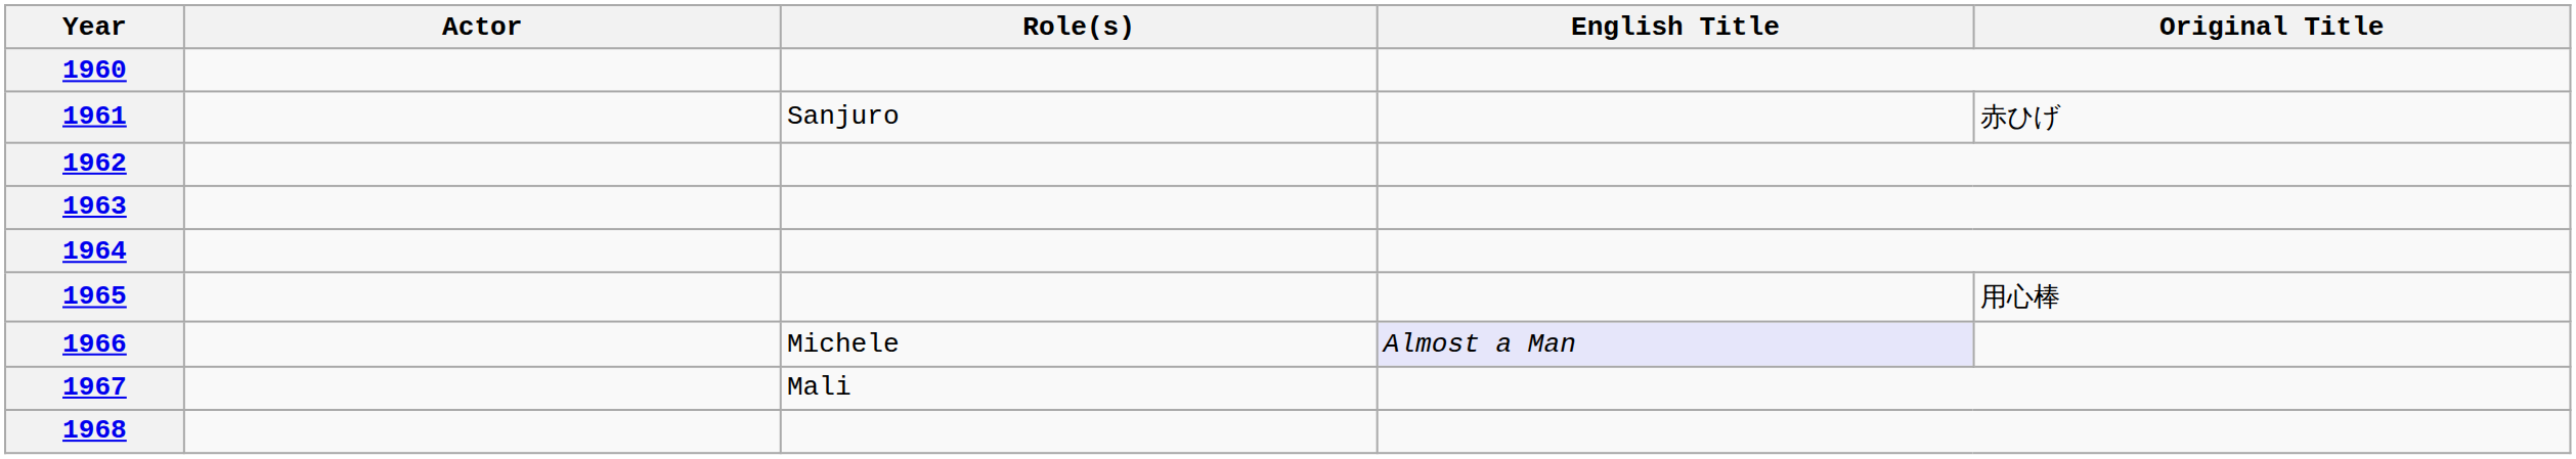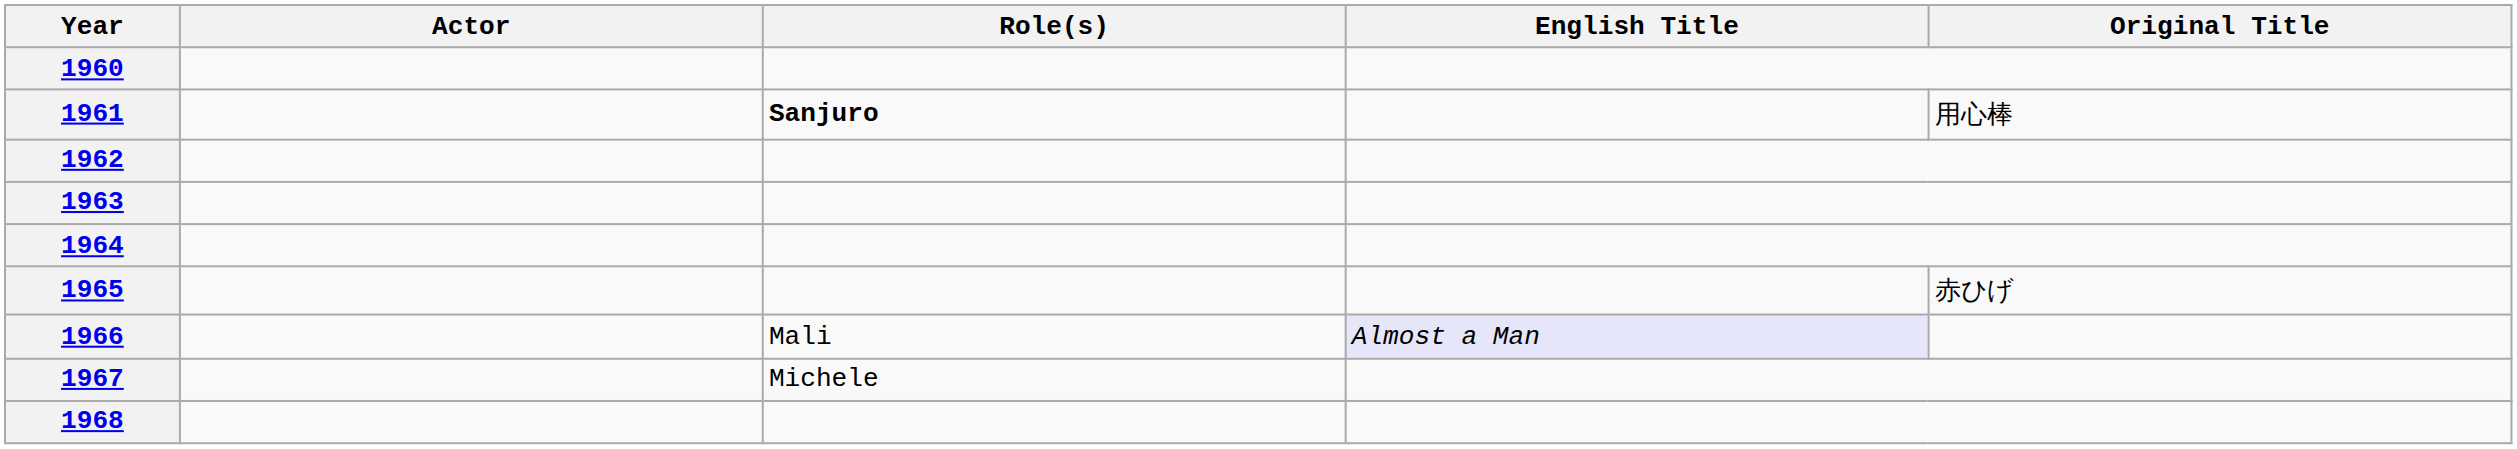 <table class="wikitable unsortable">
 <tr>
 <th scope="col" style="width:3%;">Year</th>
 <th scope="col" style="width:10%;">Actor</th>
 <th scope="col" style="width:10%;">Role(s)</th>
 <th scope="col" style="width:10%;">English Title</th>
 <th scope="col" style="width:10%;">Original Title</th>
 </tr>
 <tr>
 <th style="text-align:center;"><a href='#'>1960</a></th>
 <td> </td>
 <td></td>
 <td colspan="2"></td>
 </tr>
 <tr>
 <th style="text-align:center;"><a href='#'>1961</a></th>
 <td> </td>
-<td>Sanjuro</td>
+<td><strong>Sanjuro</strong></td>
 <td></td>
-<td>赤ひげ</td>
+<td>用心棒</td>
 </tr>
 <tr>
 <th style="text-align:center;"><a href='#'>1962</a></th>
 <td> </td>
 <td></td>
 <td colspan="2"></td>
 </tr>
 <tr>
 <th style="text-align:center;"><a href='#'>1963</a></th>
 <td> </td>
 <td></td>
 <td colspan="2"></td>
 </tr>
 <tr>
 <th style="text-align:center;"><a href='#'>1964</a></th>
 <td> </td>
 <td></td>
 <td colspan="2"></td>
 </tr>
 <tr>
 <th style="text-align:center;"><a href='#'>1965</a></th>
 <td> </td>
 <td></td>
 <td></td>
-<td>用心棒</td>
+<td>赤ひげ</td>
 </tr>
 <tr>
 <th style="text-align:center;"><a href='#'>1966</a></th>
 <td> </td>
-<td>Michele</td>
+<td>Mali</td>
 <td colspan="1" style="background: lavender;"><em>Almost a Man</em></td>
 <td colspan="1"></td>
 </tr>
 <tr>
 <th style="text-align:center;"><a href='#'>1967</a></th>
 <td> </td>
-<td>Mali</td>
+<td>Michele</td>
 <td colspan="2"></td>
 </tr>
 <tr>
 <th style="text-align:center;"><a href='#'>1968</a></th>
 <td> </td>
 <td></td>
 <td colspan="2"></td>
 </tr>
 </table>
